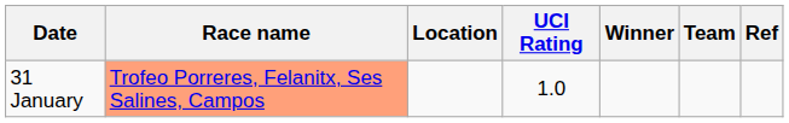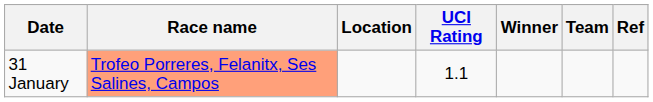 <table class="wikitable sortable">
 <tr>
 <th>Date</th>
 <th>Race name</th>
 <th>Location</th>
 <th><a href='#'>UCI Rating</a></th>
 <th>Winner</th>
 <th>Team</th>
 <th>Ref</th>
 </tr>
 <tr>
 <td>31 January</td>
 <td style="background: lightsalmon;"><a href='#'>Trofeo Porreres, Felanitx, Ses Salines, Campos</a></td>
 <td></td>
-<td align=center>1.0</td>
+<td align=center>1.1</td>
 <td></td>
 <td></td>
 <td align=center></td>
 </tr>
 </table>
